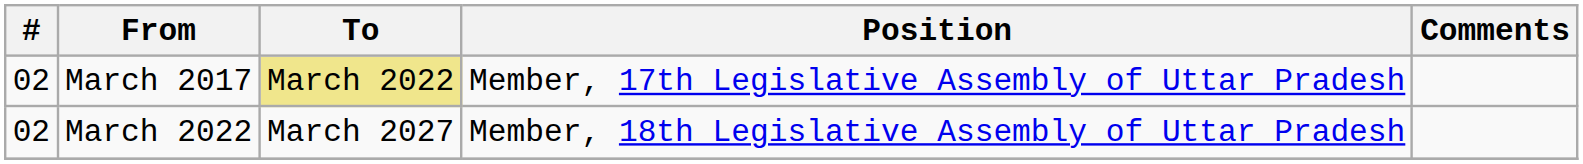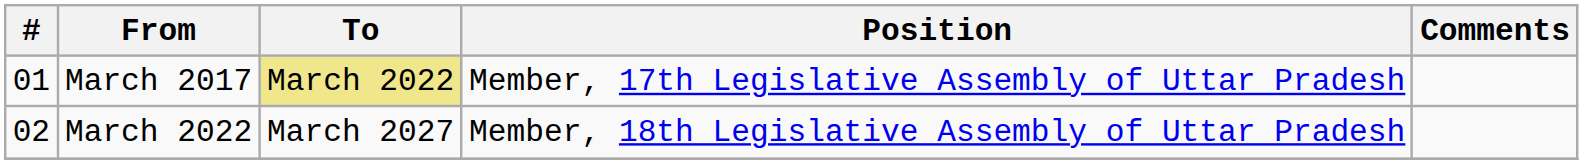 <table class="wikitable sortable">
 <tr>
 <th>#</th>
 <th>From</th>
 <th>To</th>
 <th>Position</th>
 <th>Comments</th>
 </tr>
 <tr>
-<td>02</td>
+<td>01</td>
 <td>March 2017</td>
 <td style="background: khaki;">March 2022</td>
 <td>Member, <a href='#'>17th Legislative Assembly of Uttar Pradesh</a></td>
 <td></td>
 </tr>
 <tr>
 <td>02</td>
 <td>March 2022</td>
 <td>March 2027</td>
 <td>Member, <a href='#'>18th Legislative Assembly of Uttar Pradesh</a></td>
 <td></td>
 </tr>
 <tr>
 </tr>
 </table>
